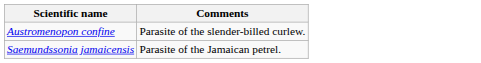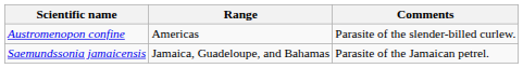 <table class="wikitable">
 <tr>
 <th>Scientific name</th>
+<th>Range</th>
 <th class="unsortable">Comments</th>
 </tr>
 <tr>
 <td><em><a href='#'>Austromenopon confine</a></em></td>
+<td>Americas</td>
 <td>Parasite of the slender-billed curlew.</td>
 </tr>
 <tr>
 <td><em><a href='#'>Saemundssonia jamaicensis</a></em></td>
+<td>Jamaica, Guadeloupe, and Bahamas</td>
 <td>Parasite of the Jamaican petrel.</td>
 </tr>
 </table>
